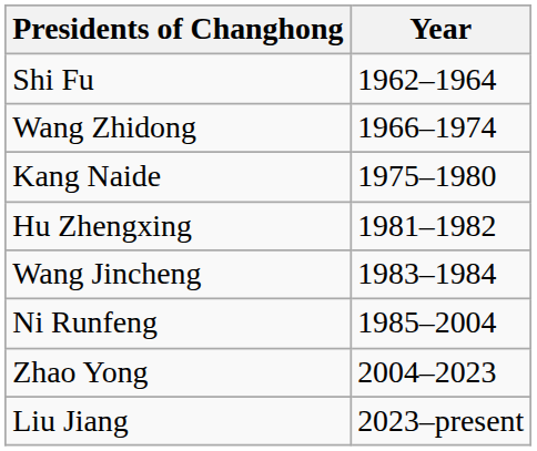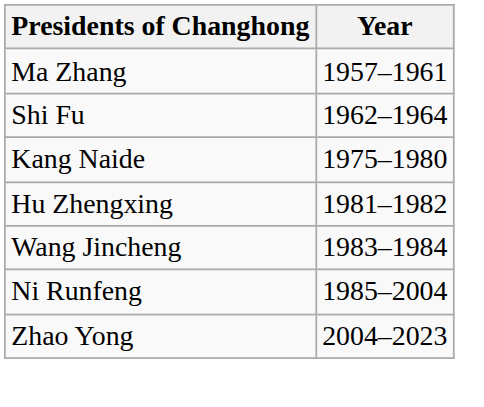 <table class="wikitable">
 <tr>
 <th>Presidents of Changhong</th>
 <th>Year</th>
 </tr>
 <tr>
+<td>Ma Zhang</td>
+<td>1957–1961</td>
+</tr>
+<tr>
 <td>Shi Fu</td>
 <td>1962–1964</td>
-</tr>
-<tr>
-<td>Wang Zhidong</td>
-<td>1966–1974</td>
 </tr>
 <tr>
 <td>Kang Naide</td>
 <td>1975–1980</td>
 </tr>
 <tr>
 <td>Hu Zhengxing</td>
 <td>1981–1982</td>
 </tr>
 <tr>
 <td>Wang Jincheng</td>
 <td>1983–1984</td>
 </tr>
 <tr>
 <td>Ni Runfeng</td>
 <td>1985–2004</td>
 </tr>
 <tr>
 <td>Zhao Yong</td>
 <td>2004–2023</td>
 </tr>
-<tr>
-<td>Liu Jiang</td>
-<td>2023–present</td>
-</tr>
 </table>
